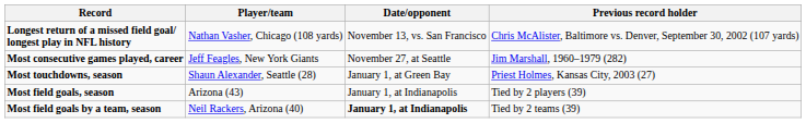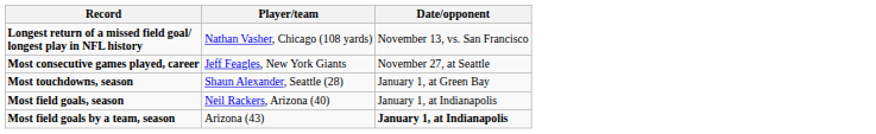 <table class="wikitable">
 <tr>
 <th>Record</th>
 <th>Player/team</th>
 <th>Date/opponent</th>
-<th>Previous record holder</th>
 </tr>
 <tr>
 <td><strong>Longest return of a missed field goal/<br>longest play in NFL history</strong></td>
 <td><a href='#'>Nathan Vasher</a>, Chicago (108 yards)</td>
 <td>November 13, vs. San Francisco</td>
-<td><a href='#'>Chris McAlister</a>, Baltimore vs. Denver, September 30, 2002 (107 yards)</td>
 </tr>
 <tr>
 <td><strong>Most consecutive games played, career</strong></td>
 <td><a href='#'>Jeff Feagles</a>, New York Giants</td>
 <td>November 27, at Seattle</td>
-<td><a href='#'>Jim Marshall</a>, 1960–1979 (282)</td>
 </tr>
 <tr>
 <td><strong>Most touchdowns, season</strong></td>
 <td><a href='#'>Shaun Alexander</a>, Seattle (28)</td>
 <td>January 1, at Green Bay</td>
-<td><a href='#'>Priest Holmes</a>, Kansas City, 2003 (27)</td>
 </tr>
 <tr>
 <td><strong>Most field goals, season</strong></td>
-<td>Arizona (43)</td>
+<td><a href='#'>Neil Rackers</a>, Arizona (40)</td>
 <td>January 1, at Indianapolis</td>
-<td>Tied by 2 players (39)</td>
 </tr>
 <tr>
 <td><strong>Most field goals by a team, season</strong></td>
-<td><a href='#'>Neil Rackers</a>, Arizona (40)</td>
+<td>Arizona (43)</td>
 <td><strong>January 1, at Indianapolis</strong></td>
-<td>Tied by 2 teams (39)</td>
 </tr>
 </table>
